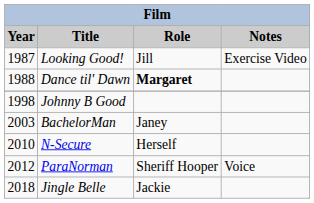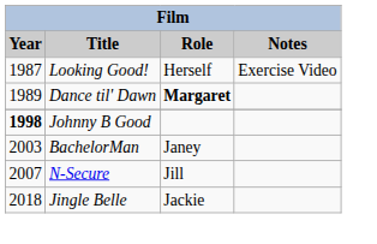 <table class="wikitable">
 <tr>
 <th colspan=4 style="background:#B0C4DE;">Film</th>
 </tr>
 <tr>
 <th style="background: #CCCCCC;">Year</th>
 <th style="background: #CCCCCC;">Title</th>
 <th style="background: #CCCCCC;">Role</th>
 <th style="background: #CCCCCC;">Notes</th>
 </tr>
 <tr>
 <td>1987</td>
 <td><em>Looking Good!</em></td>
-<td>Jill</td>
+<td>Herself</td>
 <td>Exercise Video</td>
 </tr>
 <tr>
-<td>1988</td>
+<td>1989</td>
 <td><em>Dance til' Dawn</em></td>
 <td><strong>Margaret</strong></td>
 <td></td>
 </tr>
 <tr>
 </tr>
 <tr>
-<td>1998</td>
+<td><strong>1998</strong></td>
 <td><em>Johnny B Good</em></td>
 <td></td>
 <td></td>
 </tr>
 <tr>
 <td>2003</td>
 <td><em>BachelorMan</em></td>
 <td>Janey</td>
 <td></td>
 </tr>
 <tr>
-<td>2010</td>
+<td>2007</td>
 <td><em><a href='#'>N-Secure</a></em></td>
-<td>Herself</td>
+<td>Jill</td>
 <td></td>
-</tr>
-<tr>
-<td>2012</td>
-<td><em><a href='#'>ParaNorman</a></em></td>
-<td>Sheriff Hooper</td>
-<td>Voice</td>
 </tr>
 <tr>
 <td>2018</td>
 <td><em>Jingle Belle</em></td>
 <td>Jackie</td>
 <td></td>
 </tr>
 </table>
